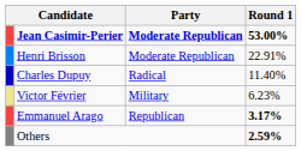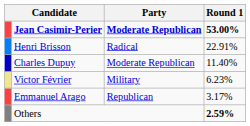 <table class="wikitable" style="font-size: 95%">
 <tr>
 <th colspan=2>Candidate</th>
 <th>Party</th>
 <th>Round 1</th>
 </tr>
 <tr>
 <td bgcolor="#FF4040"> </td>
 <td><strong><a href='#'>Jean Casimir-Perier</a></strong></td>
 <td><a href='#'><strong>Moderate Republican</strong></a></td>
 <td><strong>53.00%</strong></td>
 </tr>
 <tr>
 <td bgcolor="#0080FF"> </td>
 <td><a href='#'>Henri Brisson</a></td>
-<td><a href='#'>Moderate Republican</a></td>
+<td><a href='#'>Radical</a></td>
 <td>22.91%</td>
 </tr>
 <tr>
 <td bgcolor="#0000C8"> </td>
 <td><a href='#'>Charles Dupuy</a></td>
-<td><a href='#'>Radical</a></td>
+<td><a href='#'>Moderate Republican</a></td>
 <td>11.40%</td>
 </tr>
 <tr>
 <td bgcolor="khaki"> </td>
 <td><a href='#'>Victor Février</a></td>
 <td><a href='#'>Military</a></td>
 <td>6.23%</td>
 </tr>
 <tr>
 <td bgcolor="#FF4040"> </td>
 <td><a href='#'>Emmanuel Arago</a></td>
 <td><a href='#'>Republican</a></td>
-<td><strong>3.17%</strong></td>
+<td>3.17%</td>
 </tr>
 <tr>
 <td bgcolor="gray"> </td>
 <td colspan="2">Others</td>
 <td><strong>2.59%</strong></td>
 </tr>
 </table>
